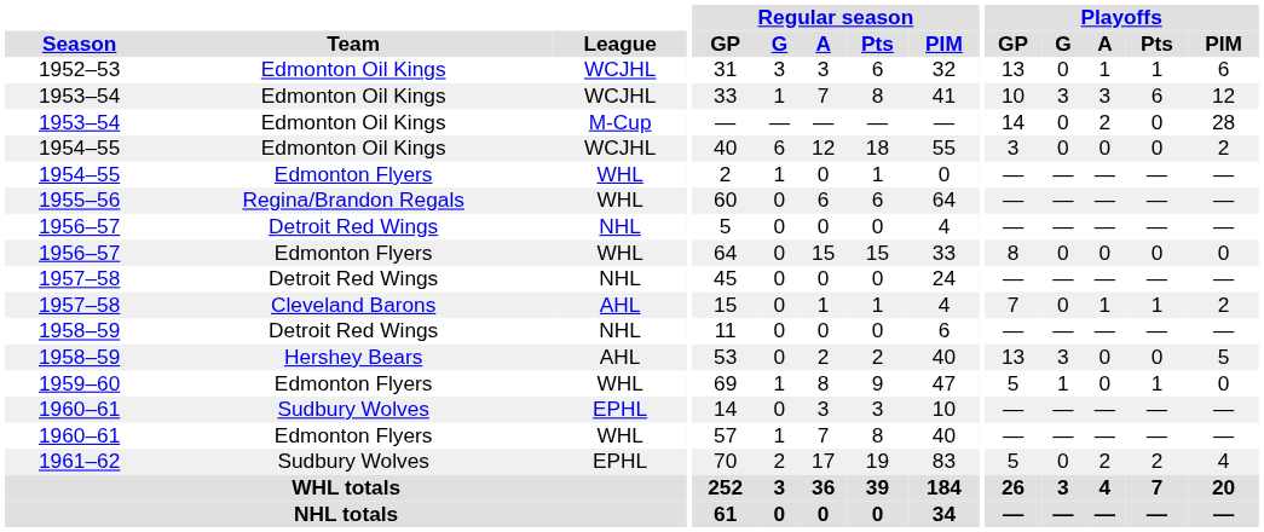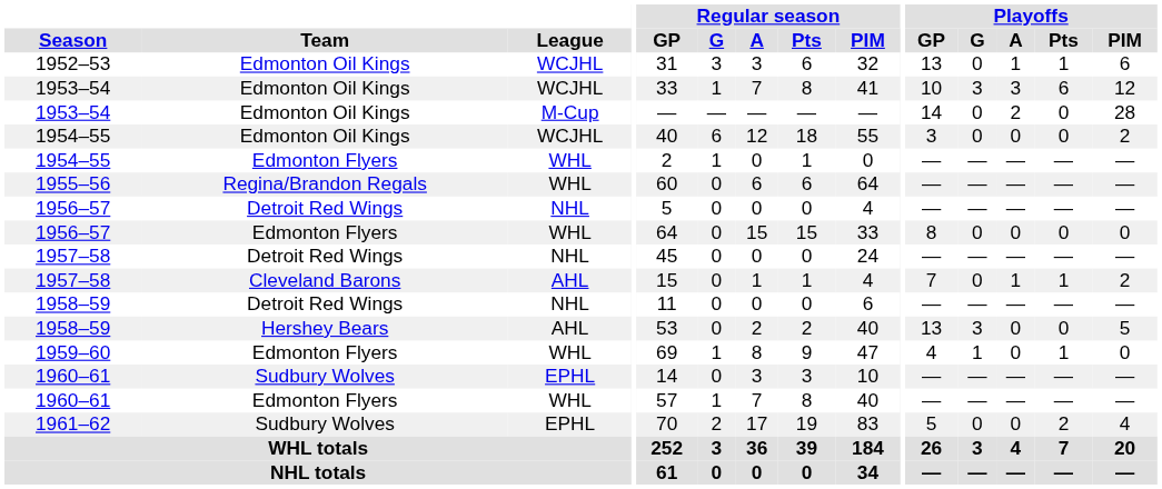 <table border="0" cellpadding="1" cellspacing="0" style="text-align:center; width:60em">
 <tr bgcolor="#e0e0e0">
 <th colspan="3" bgcolor="#ffffff"></th>
 <th rowspan="100" bgcolor="#ffffff"></th>
 <th colspan="5"><a href='#'>Regular season</a></th>
 <th rowspan="100" bgcolor="#ffffff"></th>
 <th colspan="5"><a href='#'>Playoffs</a></th>
 </tr>
 <tr bgcolor="#e0e0e0">
 <th><a href='#'>Season</a></th>
 <th>Team</th>
 <th>League</th>
 <th>GP</th>
 <th><a href='#'>G</a></th>
 <th><a href='#'>A</a></th>
 <th><a href='#'>Pts</a></th>
 <th><a href='#'>PIM</a></th>
 <th>GP</th>
 <th>G</th>
 <th>A</th>
 <th>Pts</th>
 <th>PIM</th>
 </tr>
 <tr>
 <td>1952–53</td>
 <td><a href='#'>Edmonton Oil Kings</a></td>
 <td><a href='#'>WCJHL</a></td>
 <td>31</td>
 <td>3</td>
 <td>3</td>
 <td>6</td>
 <td>32</td>
 <td>13</td>
 <td>0</td>
 <td>1</td>
 <td>1</td>
 <td>6</td>
 </tr>
 <tr bgcolor="#f0f0f0">
 <td>1953–54</td>
 <td>Edmonton Oil Kings</td>
 <td>WCJHL</td>
 <td>33</td>
 <td>1</td>
 <td>7</td>
 <td>8</td>
 <td>41</td>
 <td>10</td>
 <td>3</td>
 <td>3</td>
 <td>6</td>
 <td>12</td>
 </tr>
 <tr>
 <td><a href='#'>1953–54</a></td>
 <td>Edmonton Oil Kings</td>
 <td><a href='#'>M-Cup</a></td>
 <td>—</td>
 <td>—</td>
 <td>—</td>
 <td>—</td>
 <td>—</td>
 <td>14</td>
 <td>0</td>
 <td>2</td>
 <td>0</td>
 <td>28</td>
 </tr>
 <tr bgcolor="#f0f0f0">
 <td>1954–55</td>
 <td>Edmonton Oil Kings</td>
 <td>WCJHL</td>
 <td>40</td>
 <td>6</td>
 <td>12</td>
 <td>18</td>
 <td>55</td>
 <td>3</td>
 <td>0</td>
 <td>0</td>
 <td>0</td>
 <td>2</td>
 </tr>
 <tr>
 <td><a href='#'>1954–55</a></td>
 <td><a href='#'>Edmonton Flyers</a></td>
 <td><a href='#'>WHL</a></td>
 <td>2</td>
 <td>1</td>
 <td>0</td>
 <td>1</td>
 <td>0</td>
 <td>—</td>
 <td>—</td>
 <td>—</td>
 <td>—</td>
 <td>—</td>
 </tr>
 <tr bgcolor="#f0f0f0">
 <td><a href='#'>1955–56</a></td>
 <td><a href='#'>Regina/Brandon Regals</a></td>
 <td>WHL</td>
 <td>60</td>
 <td>0</td>
 <td>6</td>
 <td>6</td>
 <td>64</td>
 <td>—</td>
 <td>—</td>
 <td>—</td>
 <td>—</td>
 <td>—</td>
 </tr>
 <tr>
 <td><a href='#'>1956–57</a></td>
 <td><a href='#'>Detroit Red Wings</a></td>
 <td><a href='#'>NHL</a></td>
 <td>5</td>
 <td>0</td>
 <td>0</td>
 <td>0</td>
 <td>4</td>
 <td>—</td>
 <td>—</td>
 <td>—</td>
 <td>—</td>
 <td>—</td>
 </tr>
 <tr bgcolor="#f0f0f0">
 <td><a href='#'>1956–57</a></td>
 <td>Edmonton Flyers</td>
 <td>WHL</td>
 <td>64</td>
 <td>0</td>
 <td>15</td>
 <td>15</td>
 <td>33</td>
 <td>8</td>
 <td>0</td>
 <td>0</td>
 <td>0</td>
 <td>0</td>
 </tr>
 <tr>
 <td><a href='#'>1957–58</a></td>
 <td>Detroit Red Wings</td>
 <td>NHL</td>
 <td>45</td>
 <td>0</td>
 <td>0</td>
 <td>0</td>
 <td>24</td>
 <td>—</td>
 <td>—</td>
 <td>—</td>
 <td>—</td>
 <td>—</td>
 </tr>
 <tr bgcolor="#f0f0f0">
 <td><a href='#'>1957–58</a></td>
 <td><a href='#'>Cleveland Barons</a></td>
 <td><a href='#'>AHL</a></td>
 <td>15</td>
 <td>0</td>
 <td>1</td>
 <td>1</td>
 <td>4</td>
 <td>7</td>
 <td>0</td>
 <td>1</td>
 <td>1</td>
 <td>2</td>
 </tr>
 <tr>
 <td><a href='#'>1958–59</a></td>
 <td>Detroit Red Wings</td>
 <td>NHL</td>
 <td>11</td>
 <td>0</td>
 <td>0</td>
 <td>0</td>
 <td>6</td>
 <td>—</td>
 <td>—</td>
 <td>—</td>
 <td>—</td>
 <td>—</td>
 </tr>
 <tr bgcolor="#f0f0f0">
 <td><a href='#'>1958–59</a></td>
 <td><a href='#'>Hershey Bears</a></td>
 <td>AHL</td>
 <td>53</td>
 <td>0</td>
 <td>2</td>
 <td>2</td>
 <td>40</td>
 <td>13</td>
 <td>3</td>
 <td>0</td>
 <td>0</td>
 <td>5</td>
 </tr>
 <tr>
 <td><a href='#'>1959–60</a></td>
 <td>Edmonton Flyers</td>
 <td>WHL</td>
 <td>69</td>
 <td>1</td>
 <td>8</td>
 <td>9</td>
 <td>47</td>
-<td>5</td>
+<td>4</td>
 <td>1</td>
 <td>0</td>
 <td>1</td>
 <td>0</td>
 </tr>
 <tr bgcolor="#f0f0f0">
 <td><a href='#'>1960–61</a></td>
 <td><a href='#'>Sudbury Wolves</a></td>
 <td><a href='#'>EPHL</a></td>
 <td>14</td>
 <td>0</td>
 <td>3</td>
 <td>3</td>
 <td>10</td>
 <td>—</td>
 <td>—</td>
 <td>—</td>
 <td>—</td>
 <td>—</td>
 </tr>
 <tr>
 <td><a href='#'>1960–61</a></td>
 <td>Edmonton Flyers</td>
 <td>WHL</td>
 <td>57</td>
 <td>1</td>
 <td>7</td>
 <td>8</td>
 <td>40</td>
 <td>—</td>
 <td>—</td>
 <td>—</td>
 <td>—</td>
 <td>—</td>
 </tr>
 <tr bgcolor="#f0f0f0">
 <td><a href='#'>1961–62</a></td>
 <td>Sudbury Wolves</td>
 <td>EPHL</td>
 <td>70</td>
 <td>2</td>
 <td>17</td>
 <td>19</td>
 <td>83</td>
 <td>5</td>
 <td>0</td>
-<td>2</td>
+<td>0</td>
 <td>2</td>
 <td>4</td>
 </tr>
 <tr bgcolor="#e0e0e0">
 <th colspan="3">WHL totals</th>
 <th>252</th>
 <th>3</th>
 <th>36</th>
 <th>39</th>
 <th>184</th>
 <th>26</th>
 <th>3</th>
 <th>4</th>
 <th>7</th>
 <th>20</th>
 </tr>
 <tr bgcolor="#e0e0e0">
 <th colspan="3">NHL totals</th>
 <th>61</th>
 <th>0</th>
 <th>0</th>
 <th>0</th>
 <th>34</th>
 <th>—</th>
 <th>—</th>
 <th>—</th>
 <th>—</th>
 <th>—</th>
 </tr>
 </table>
